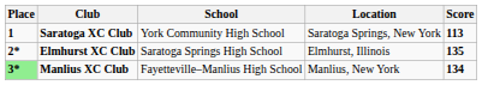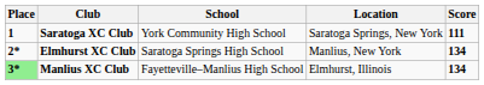 <table class="wikitable">
 <tr>
 <th>Place</th>
 <th>Club</th>
 <th>School</th>
 <th>Location</th>
 <th>Score</th>
 </tr>
 <tr>
 <td><strong>1</strong></td>
 <td><strong>Saratoga XC Club</strong></td>
 <td>York Community High School</td>
 <td>Saratoga Springs, New York</td>
-<td><strong>113</strong></td>
+<td><strong>111</strong></td>
 </tr>
 <tr>
 <td><strong>2*</strong></td>
 <td><strong>Elmhurst XC Club</strong></td>
 <td>Saratoga Springs High School</td>
-<td>Elmhurst, Illinois</td>
-<td><strong>135</strong></td>
+<td>Manlius, New York</td>
+<td><strong>134</strong></td>
 </tr>
 <tr>
 <td style="background: lightgreen;"><strong>3*</strong></td>
 <td><strong>Manlius XC Club</strong></td>
 <td>Fayetteville–Manlius High School</td>
-<td>Manlius, New York</td>
+<td>Elmhurst, Illinois</td>
 <td><strong>134</strong></td>
 </tr>
 </table>
